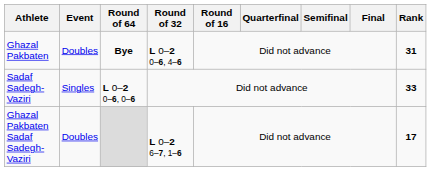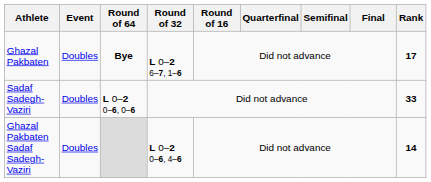 <table class="wikitable" width="98%" style="text-align:left; font-size:90%">
 <tr>
 <th width="13%">Athlete</th>
 <th width="6%">Event</th>
 <th width="11%">Round of 64</th>
 <th width="11%">Round of 32</th>
 <th width="11%">Round of 16</th>
 <th width="11%">Quarterfinal</th>
 <th width="11%">Semifinal</th>
 <th width="11%">Final</th>
 <th width="4%">Rank</th>
 </tr>
 <tr>
 <td><a href='#'>Ghazal Pakbaten</a></td>
 <td><a href='#'>Doubles</a></td>
 <td align=center><strong>Bye</strong></td>
-<td><br><strong>L</strong> 0–<strong>2</strong><br><small>0–<strong>6</strong>, 4–<strong>6</strong></small></td>
+<td><br><br><strong>L</strong> 0–<strong>2</strong><br><small>6–<strong>7</strong>, 1–<strong>6</strong></small></td>
 <td colspan=4 align=center>Did not advance</td>
-<td align="center"><strong>31</strong></td>
+<td align="center"><strong>17</strong></td>
 </tr>
 <tr>
 <td><a href='#'>Sadaf Sadegh-Vaziri</a></td>
-<td><a href='#'>Singles</a></td>
+<td><a href='#'>Doubles</a></td>
 <td><br><strong>L</strong> 0–<strong>2</strong><br><small>0–<strong>6</strong>, 0–<strong>6</strong></small></td>
 <td colspan=5 align=center>Did not advance</td>
 <td align="center"><strong>33</strong></td>
 </tr>
 <tr>
 <td><a href='#'>Ghazal Pakbaten</a><br><a href='#'>Sadaf Sadegh-Vaziri</a></td>
 <td><a href='#'>Doubles</a></td>
 <td bgcolor=#DCDCDC></td>
-<td><br><br><strong>L</strong> 0–<strong>2</strong><br><small>6–<strong>7</strong>, 1–<strong>6</strong></small></td>
+<td><br><strong>L</strong> 0–<strong>2</strong><br><small>0–<strong>6</strong>, 4–<strong>6</strong></small></td>
 <td colspan=4 align=center>Did not advance</td>
-<td align="center"><strong>17</strong></td>
+<td align="center"><strong>14</strong></td>
 </tr>
 </table>
